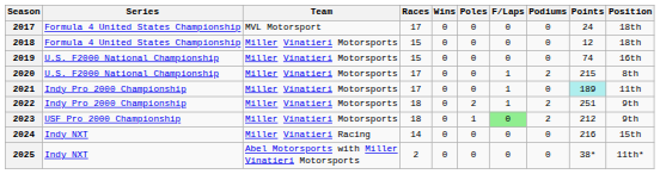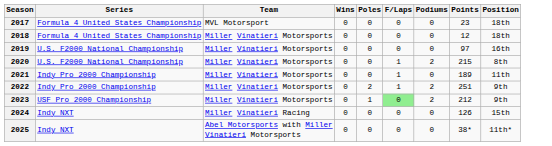 <table class="wikitable" style="font-size: 90%; text-align:center">
 <tr>
 <th>Season</th>
 <th>Series</th>
 <th>Team</th>
-<th>Races</th>
 <th>Wins</th>
 <th>Poles</th>
 <th>F/Laps</th>
 <th>Podiums</th>
 <th>Points</th>
 <th>Position</th>
 </tr>
 <tr>
 <th>2017</th>
 <td align="left" nowrap><a href='#'>Formula 4 United States Championship</a></td>
 <td rowspan="1" align="left">MVL Motorsport</td>
-<td>17</td>
 <td>0</td>
 <td>0</td>
 <td>0</td>
 <td>0</td>
-<td>24</td>
+<td>23</td>
 <td>18th</td>
 </tr>
 <tr>
 <th>2018</th>
 <td align="left"><a href='#'>Formula 4 United States Championship</a></td>
 <td align="left" nowrap><a href='#'>Miller</a> <a href='#'>Vinatieri</a> Motorsports</td>
-<td>15</td>
 <td>0</td>
 <td>0</td>
 <td>0</td>
 <td>0</td>
 <td>12</td>
 <td>18th</td>
 </tr>
 <tr>
 <th>2019</th>
 <td align=left><a href='#'>U.S. F2000 National Championship</a></td>
 <td align="left"><a href='#'>Miller</a> <a href='#'>Vinatieri</a> Motorsports</td>
-<td>15</td>
 <td>0</td>
 <td>0</td>
 <td>0</td>
 <td>0</td>
-<td>74</td>
+<td>97</td>
 <td>16th</td>
 </tr>
 <tr>
 <th>2020</th>
 <td align="left"><a href='#'>U.S. F2000 National Championship</a></td>
 <td align="left"><a href='#'>Miller</a> <a href='#'>Vinatieri</a> Motorsports</td>
-<td>17</td>
 <td>0</td>
 <td>0</td>
 <td>1</td>
 <td>2</td>
 <td>215</td>
 <td>8th</td>
 </tr>
 <tr>
 <th>2021</th>
 <td align="left"><a href='#'>Indy Pro 2000 Championship</a></td>
 <td rowspan="1" align="left"><a href='#'>Miller</a> <a href='#'>Vinatieri</a> Motorsports</td>
-<td>17</td>
 <td>0</td>
 <td>0</td>
 <td>1</td>
 <td>0</td>
-<td style="background: paleturquoise;">189</td>
+<td>189</td>
 <td style="background:#;">11th</td>
 </tr>
 <tr>
 <th>2022</th>
 <td align=left><a href='#'>Indy Pro 2000 Championship</a></td>
 <td align=left><a href='#'>Miller</a> <a href='#'>Vinatieri</a> Motorsports</td>
-<td>18</td>
 <td>0</td>
 <td>2</td>
 <td>1</td>
 <td>2</td>
 <td>251</td>
 <td>9th</td>
 </tr>
 <tr>
 <th>2023</th>
 <td align=left><a href='#'>USF Pro 2000 Championship</a></td>
 <td align=left><a href='#'>Miller</a> <a href='#'>Vinatieri</a> Motorsports</td>
-<td>18</td>
 <td>0</td>
 <td>1</td>
 <td style="background: lightgreen;">0</td>
 <td>2</td>
 <td>212</td>
 <td>9th</td>
 </tr>
 <tr>
 <th>2024</th>
 <td align=left><a href='#'>Indy NXT</a></td>
 <td align=left><a href='#'>Miller</a> <a href='#'>Vinatieri</a> Racing</td>
-<td>14</td>
 <td>0</td>
 <td>0</td>
 <td>0</td>
 <td>0</td>
-<td>216</td>
+<td>126</td>
 <td>15th</td>
 </tr>
 <tr>
 <th>2025</th>
 <td align=left><a href='#'>Indy NXT</a></td>
 <td align=left><a href='#'>Abel Motorsports</a> with <a href='#'>Miller</a> <a href='#'>Vinatieri</a> Motorsports</td>
-<td>2</td>
 <td>0</td>
 <td>0</td>
 <td>0</td>
 <td>0</td>
 <td>38*</td>
 <td>11th*</td>
 </tr>
 </table>
